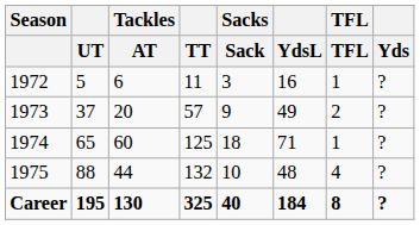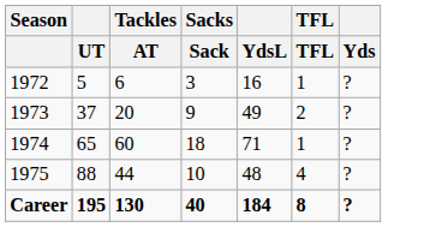 <table class="wikitable">
 <tr>
 <th>Season</th>
 <th></th>
 <th>Tackles</th>
-<th></th>
 <th>Sacks</th>
 <th></th>
 <th>TFL</th>
 <th></th>
 </tr>
 <tr>
 <th></th>
 <th>UT</th>
 <th>AT</th>
-<th>TT</th>
 <th>Sack</th>
 <th>YdsL</th>
 <th>TFL</th>
 <th>Yds</th>
 </tr>
 <tr>
 <td>1972</td>
 <td>5</td>
 <td>6</td>
-<td>11</td>
 <td>3</td>
 <td>16</td>
 <td>1</td>
 <td>?</td>
 </tr>
 <tr>
 <td>1973</td>
 <td>37</td>
 <td>20</td>
-<td>57</td>
 <td>9</td>
 <td>49</td>
 <td>2</td>
 <td>?</td>
 </tr>
 <tr>
 <td>1974</td>
 <td>65</td>
 <td>60</td>
-<td>125</td>
 <td>18</td>
 <td>71</td>
 <td>1</td>
 <td>?</td>
 </tr>
 <tr>
 <td>1975</td>
 <td>88</td>
 <td>44</td>
-<td>132</td>
 <td>10</td>
 <td>48</td>
 <td>4</td>
 <td>?</td>
 </tr>
 <tr>
 <td><strong>Career</strong></td>
 <td><strong>195</strong></td>
 <td><strong>130</strong></td>
-<td><strong>325</strong></td>
 <td><strong>40</strong></td>
 <td><strong>184</strong></td>
 <td><strong>8</strong></td>
 <td><strong>?</strong></td>
 </tr>
 </table>
